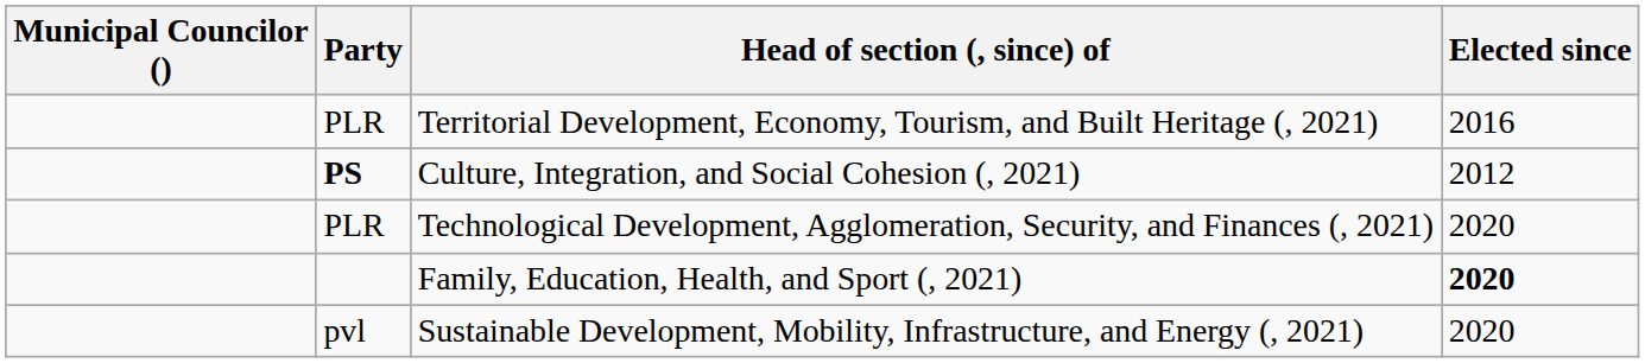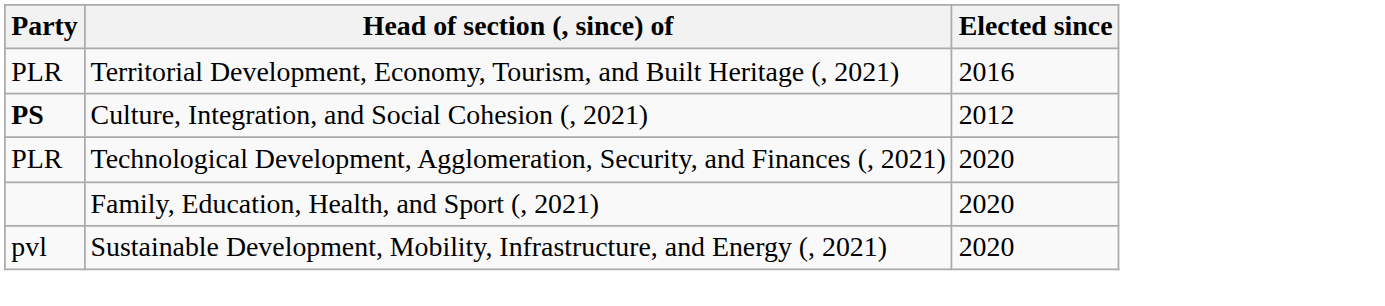 <table class="wikitable">
 <tr>
-<th>Municipal Councilor<br>(<em></em>)</th>
 <th>Party</th>
 <th>Head of section (<em></em>, since) of</th>
 <th>Elected since</th>
 </tr>
 <tr>
-<td></td>
 <td> PLR</td>
 <td>Territorial Development, Economy, Tourism, and Built Heritage (<em></em>, 2021)</td>
 <td>2016</td>
 </tr>
 <tr>
-<td></td>
 <td><strong> PS</strong></td>
 <td>Culture, Integration, and Social Cohesion (<em></em>, 2021)</td>
 <td>2012</td>
 </tr>
 <tr>
-<td></td>
 <td> PLR</td>
 <td>Technological Development, Agglomeration, Security, and Finances (<em></em>, 2021)</td>
 <td>2020</td>
 </tr>
 <tr>
-<td></td>
 <td style="white-space: nowrap;"> </td>
 <td>Family, Education, Health, and Sport (<em></em>, 2021)</td>
-<td><strong>2020</strong></td>
+<td>2020</td>
 </tr>
 <tr>
-<td></td>
 <td> pvl</td>
 <td>Sustainable Development, Mobility, Infrastructure, and Energy (<em></em>, 2021)</td>
 <td>2020</td>
 </tr>
 </table>
